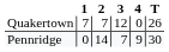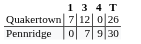 <table style="border-collapse: collapse;">
 <tr>
 <th style="text-align: left;"></th>
 <th style="text-align: center; padding: 0px 3px 0px 3px; width:12px;">1</th>
-<th style="text-align: center; padding: 0px 3px 0px 3px; width:12px;">2</th>
 <th style="text-align: center; padding: 0px 3px 0px 3px; width:12px;">3</th>
 <th style="text-align: center; padding: 0px 3px 0px 3px; width:12px;">4</th>
 <th style="text-align: center; padding: 0px 3px 0px 3px; width:12px;">T</th>
 </tr>
 <tr>
 <td style="text-align: left; border-bottom: 1px solid black; padding: 0px 3px 0px 3px;">Quakertown</td>
-<td style="border-left: 1px solid black; border-bottom: 1px solid black; text-align: right; padding: 0px 3px 0px 3px;">7</td>
 <td style="border-left: 1px solid black; border-bottom: 1px solid black; text-align: right; padding: 0px 3px 0px 3px;">7</td>
 <td style="border-left: 1px solid black; border-bottom: 1px solid black; text-align: right; padding: 0px 3px 0px 3px;">12</td>
 <td style="border-left: 1px solid black; border-bottom: 1px solid black; text-align: right; padding: 0px 3px 0px 3px;">0</td>
 <td style="border-left: 1px solid black; border-bottom: 1px solid black; text-align: right; padding: 0px 3px 0px 3px;">26</td>
 </tr>
 <tr>
 <td style="background: #f8f9fa; text-align: left; padding: 0px 3px 0px 3px;">Pennridge</td>
 <td style="background: #f8f9fa; border-left: 1px solid black; text-align: right; padding: 0px 3px 0px 3px;">0</td>
-<td style="background: #f8f9fa; border-left: 1px solid black; text-align: right; padding: 0px 3px 0px 3px;">14</td>
 <td style="background: #f8f9fa; border-left: 1px solid black; text-align: right; padding: 0px 3px 0px 3px;">7</td>
 <td style="background: #f8f9fa; border-left: 1px solid black; text-align: right; padding: 0px 3px 0px 3px;">9</td>
 <td style="background: #f8f9fa; border-left: 1px solid black; text-align: right; padding: 0px 3px 0px 3px;">30</td>
 </tr>
 </table>
